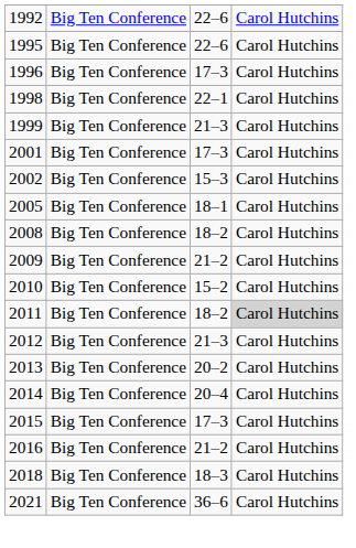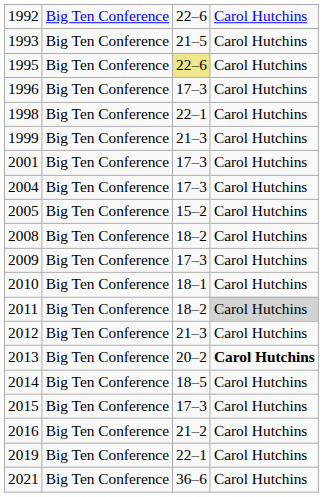 <table class="wikitable">
 <tr>
 </tr>
 <tr>
 <td>1992</td>
 <td><a href='#'>Big Ten Conference</a></td>
 <td>22–6</td>
 <td><a href='#'>Carol Hutchins</a></td>
 </tr>
 <tr>
+<td>1993</td>
+<td>Big Ten Conference</td>
+<td>21–5</td>
+<td>Carol Hutchins</td>
+</tr>
+<tr>
 <td>1995</td>
 <td>Big Ten Conference</td>
-<td>22–6</td>
+<td style="background: khaki;">22–6</td>
 <td>Carol Hutchins</td>
 </tr>
 <tr>
 <td>1996</td>
 <td>Big Ten Conference</td>
 <td>17–3</td>
 <td>Carol Hutchins</td>
 </tr>
 <tr>
 <td>1998</td>
 <td>Big Ten Conference</td>
 <td>22–1</td>
 <td>Carol Hutchins</td>
 </tr>
 <tr>
 <td>1999</td>
 <td>Big Ten Conference</td>
 <td>21–3</td>
 <td>Carol Hutchins</td>
 </tr>
 <tr>
 <td>2001</td>
 <td>Big Ten Conference</td>
 <td>17–3</td>
 <td>Carol Hutchins</td>
 </tr>
 <tr>
-<td>2002</td>
+<td>2004</td>
 <td>Big Ten Conference</td>
-<td>15–3</td>
+<td>17–3</td>
 <td>Carol Hutchins</td>
 </tr>
 <tr>
 <td>2005</td>
 <td>Big Ten Conference</td>
-<td>18–1</td>
+<td>15–2</td>
 <td>Carol Hutchins</td>
 </tr>
 <tr>
 <td>2008</td>
 <td>Big Ten Conference</td>
 <td>18–2</td>
 <td>Carol Hutchins</td>
 </tr>
 <tr>
 <td>2009</td>
 <td>Big Ten Conference</td>
-<td>21–2</td>
+<td>17–3</td>
 <td>Carol Hutchins</td>
 </tr>
 <tr>
 <td>2010</td>
 <td>Big Ten Conference</td>
-<td>15–2</td>
+<td>18–1</td>
 <td>Carol Hutchins</td>
 </tr>
 <tr>
 <td>2011</td>
 <td>Big Ten Conference</td>
 <td>18–2</td>
 <td style="background: lightgrey;">Carol Hutchins</td>
 </tr>
 <tr>
 <td>2012</td>
 <td>Big Ten Conference</td>
 <td>21–3</td>
 <td>Carol Hutchins</td>
 </tr>
 <tr>
 <td>2013</td>
 <td>Big Ten Conference</td>
 <td>20–2</td>
-<td>Carol Hutchins</td>
+<td><strong>Carol Hutchins</strong></td>
 </tr>
 <tr>
 <td>2014</td>
 <td>Big Ten Conference</td>
-<td>20–4</td>
+<td>18–5</td>
 <td>Carol Hutchins</td>
 </tr>
 <tr>
 <td>2015</td>
 <td>Big Ten Conference</td>
 <td>17–3</td>
 <td>Carol Hutchins</td>
 </tr>
 <tr>
 <td>2016</td>
 <td>Big Ten Conference</td>
 <td>21–2</td>
 <td>Carol Hutchins</td>
 </tr>
 <tr>
-<td>2018</td>
+<td>2019</td>
 <td>Big Ten Conference</td>
-<td>18–3</td>
+<td>22–1</td>
 <td>Carol Hutchins</td>
 </tr>
 <tr>
 <td>2021</td>
 <td>Big Ten Conference</td>
 <td>36–6</td>
 <td>Carol Hutchins</td>
 </tr>
 </table>
